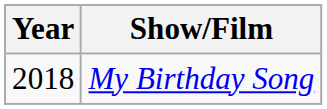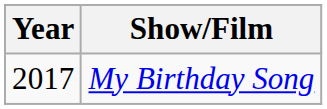 <table class="wikitable">
 <tr>
 <th>Year</th>
 <th>Show/Film</th>
 </tr>
 <tr>
-<td>2018</td>
+<td>2017</td>
 <td><em><a href='#'>My Birthday Song</a></em></td>
 </tr>
 </table>
